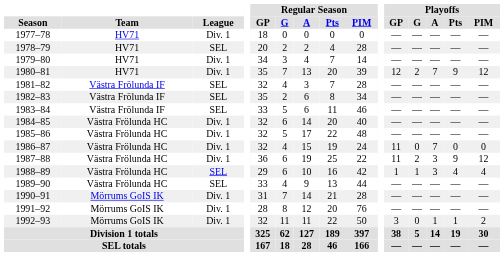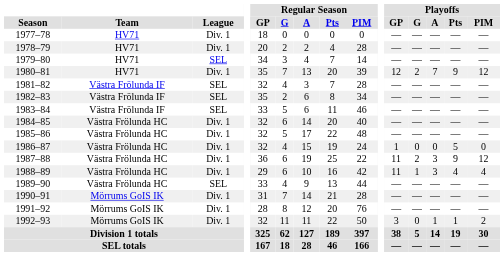 <table border="0" cellpadding="1" cellspacing="0" ID="Table3" style="text-align:center; width:50em">
 <tr bgcolor="#e0e0e0">
 <th colspan="3" bgcolor="#ffffff"> </th>
 <th rowspan="99" bgcolor="#ffffff"> </th>
 <th colspan="5">Regular Season</th>
 <th rowspan="99" bgcolor="#ffffff"> </th>
 <th colspan="5">Playoffs</th>
 </tr>
 <tr bgcolor="#e0e0e0">
 <th>Season</th>
 <th>Team</th>
 <th>League</th>
 <th>GP</th>
 <th><a href='#'>G</a></th>
 <th><a href='#'>A</a></th>
 <th><a href='#'>Pts</a></th>
 <th><a href='#'>PIM</a></th>
 <th>GP</th>
 <th>G</th>
 <th>A</th>
 <th>Pts</th>
 <th>PIM</th>
 </tr>
 <tr>
 <td>1977–78</td>
 <td><a href='#'>HV71</a></td>
 <td>Div. 1</td>
 <td>18</td>
 <td>0</td>
 <td>0</td>
 <td>0</td>
 <td>0</td>
 <td>—</td>
 <td>—</td>
 <td>—</td>
 <td>—</td>
 <td>—</td>
 </tr>
 <tr bgcolor="#f0f0f0">
 <td>1978–79</td>
 <td>HV71</td>
-<td>SEL</td>
+<td>Div. 1</td>
 <td>20</td>
 <td>2</td>
 <td>2</td>
 <td>4</td>
 <td>28</td>
 <td>—</td>
 <td>—</td>
 <td>—</td>
 <td>—</td>
 <td>—</td>
 </tr>
 <tr>
 <td>1979–80</td>
 <td>HV71</td>
-<td>Div. 1</td>
+<td><a href='#'>SEL</a></td>
 <td>34</td>
 <td>3</td>
 <td>4</td>
 <td>7</td>
 <td>14</td>
 <td>—</td>
 <td>—</td>
 <td>—</td>
 <td>—</td>
 <td>—</td>
 </tr>
 <tr bgcolor="#f0f0f0">
 <td>1980–81</td>
 <td>HV71</td>
 <td>Div. 1</td>
 <td>35</td>
 <td>7</td>
 <td>13</td>
 <td>20</td>
 <td>39</td>
 <td>12</td>
 <td>2</td>
 <td>7</td>
 <td>9</td>
 <td>12</td>
 </tr>
 <tr>
 <td>1981–82</td>
 <td><a href='#'>Västra Frölunda IF</a></td>
 <td>SEL</td>
 <td>32</td>
 <td>4</td>
 <td>3</td>
 <td>7</td>
 <td>28</td>
 <td>—</td>
 <td>—</td>
 <td>—</td>
 <td>—</td>
 <td>—</td>
 </tr>
 <tr bgcolor="#f0f0f0">
 <td>1982–83</td>
 <td>Västra Frölunda IF</td>
 <td>SEL</td>
 <td>35</td>
 <td>2</td>
 <td>6</td>
 <td>8</td>
 <td>34</td>
 <td>—</td>
 <td>—</td>
 <td>—</td>
 <td>—</td>
 <td>—</td>
 </tr>
 <tr>
 <td>1983–84</td>
 <td>Västra Frölunda IF</td>
 <td>SEL</td>
 <td>33</td>
 <td>5</td>
 <td>6</td>
 <td>11</td>
 <td>46</td>
 <td>—</td>
 <td>—</td>
 <td>—</td>
 <td>—</td>
 <td>—</td>
 </tr>
 <tr bgcolor="#f0f0f0">
 <td>1984–85</td>
 <td>Västra Frölunda HC</td>
 <td>Div. 1</td>
 <td>32</td>
 <td>6</td>
 <td>14</td>
 <td>20</td>
 <td>40</td>
 <td>—</td>
 <td>—</td>
 <td>—</td>
 <td>—</td>
 <td>—</td>
 </tr>
 <tr>
 <td>1985–86</td>
 <td>Västra Frölunda HC</td>
 <td>Div. 1</td>
 <td>32</td>
 <td>5</td>
 <td>17</td>
 <td>22</td>
 <td>48</td>
 <td>—</td>
 <td>—</td>
 <td>—</td>
 <td>—</td>
 <td>—</td>
 </tr>
 <tr bgcolor="#f0f0f0">
 <td>1986–87</td>
 <td>Västra Frölunda HC</td>
 <td>Div. 1</td>
 <td>32</td>
 <td>4</td>
 <td>15</td>
 <td>19</td>
 <td>24</td>
-<td>11</td>
+<td>1</td>
 <td>0</td>
-<td>7</td>
 <td>0</td>
+<td>5</td>
 <td>0</td>
 </tr>
 <tr>
 <td>1987–88</td>
 <td>Västra Frölunda HC</td>
 <td>Div. 1</td>
 <td>36</td>
 <td>6</td>
 <td>19</td>
 <td>25</td>
 <td>22</td>
 <td>11</td>
 <td>2</td>
 <td>3</td>
 <td>9</td>
 <td>12</td>
 </tr>
 <tr bgcolor="#f0f0f0">
 <td>1988–89</td>
 <td>Västra Frölunda HC</td>
-<td><a href='#'>SEL</a></td>
+<td>Div. 1</td>
 <td>29</td>
 <td>6</td>
 <td>10</td>
 <td>16</td>
 <td>42</td>
-<td>1</td>
+<td>11</td>
 <td>1</td>
 <td>3</td>
 <td>4</td>
 <td>4</td>
 </tr>
 <tr>
 <td>1989–90</td>
 <td>Västra Frölunda HC</td>
 <td>SEL</td>
 <td>33</td>
 <td>4</td>
 <td>9</td>
 <td>13</td>
 <td>44</td>
 <td>—</td>
 <td>—</td>
 <td>—</td>
 <td>—</td>
 <td>—</td>
 </tr>
 <tr bgcolor="#f0f0f0">
 <td>1990–91</td>
 <td><a href='#'>Mörrums GoIS IK</a></td>
 <td>Div. 1</td>
 <td>31</td>
 <td>7</td>
 <td>14</td>
 <td>21</td>
 <td>28</td>
 <td>—</td>
 <td>—</td>
 <td>—</td>
 <td>—</td>
 <td>—</td>
 </tr>
 <tr>
 <td>1991–92</td>
 <td>Mörrums GoIS IK</td>
 <td>Div. 1</td>
 <td>28</td>
 <td>8</td>
 <td>12</td>
 <td>20</td>
 <td>76</td>
 <td>—</td>
 <td>—</td>
 <td>—</td>
 <td>—</td>
 <td>—</td>
 </tr>
 <tr bgcolor="#f0f0f0">
 <td>1992–93</td>
 <td>Mörrums GoIS IK</td>
 <td>Div. 1</td>
 <td>32</td>
 <td>11</td>
 <td>11</td>
 <td>22</td>
 <td>50</td>
 <td>3</td>
 <td>0</td>
 <td>1</td>
 <td>1</td>
 <td>2</td>
 </tr>
 <tr bgcolor="#e0e0e0">
 <th colspan="3">Division 1 totals</th>
 <th>325</th>
 <th>62</th>
 <th>127</th>
 <th>189</th>
 <th>397</th>
 <th>38</th>
 <th>5</th>
 <th>14</th>
 <th>19</th>
 <th>30</th>
 </tr>
 <tr bgcolor="#e0e0e0">
 <th colspan="3">SEL totals</th>
 <th>167</th>
 <th>18</th>
 <th>28</th>
 <th>46</th>
 <th>166</th>
 <th>—</th>
 <th>—</th>
 <th>—</th>
 <th>—</th>
 <th>—</th>
 </tr>
 </table>
